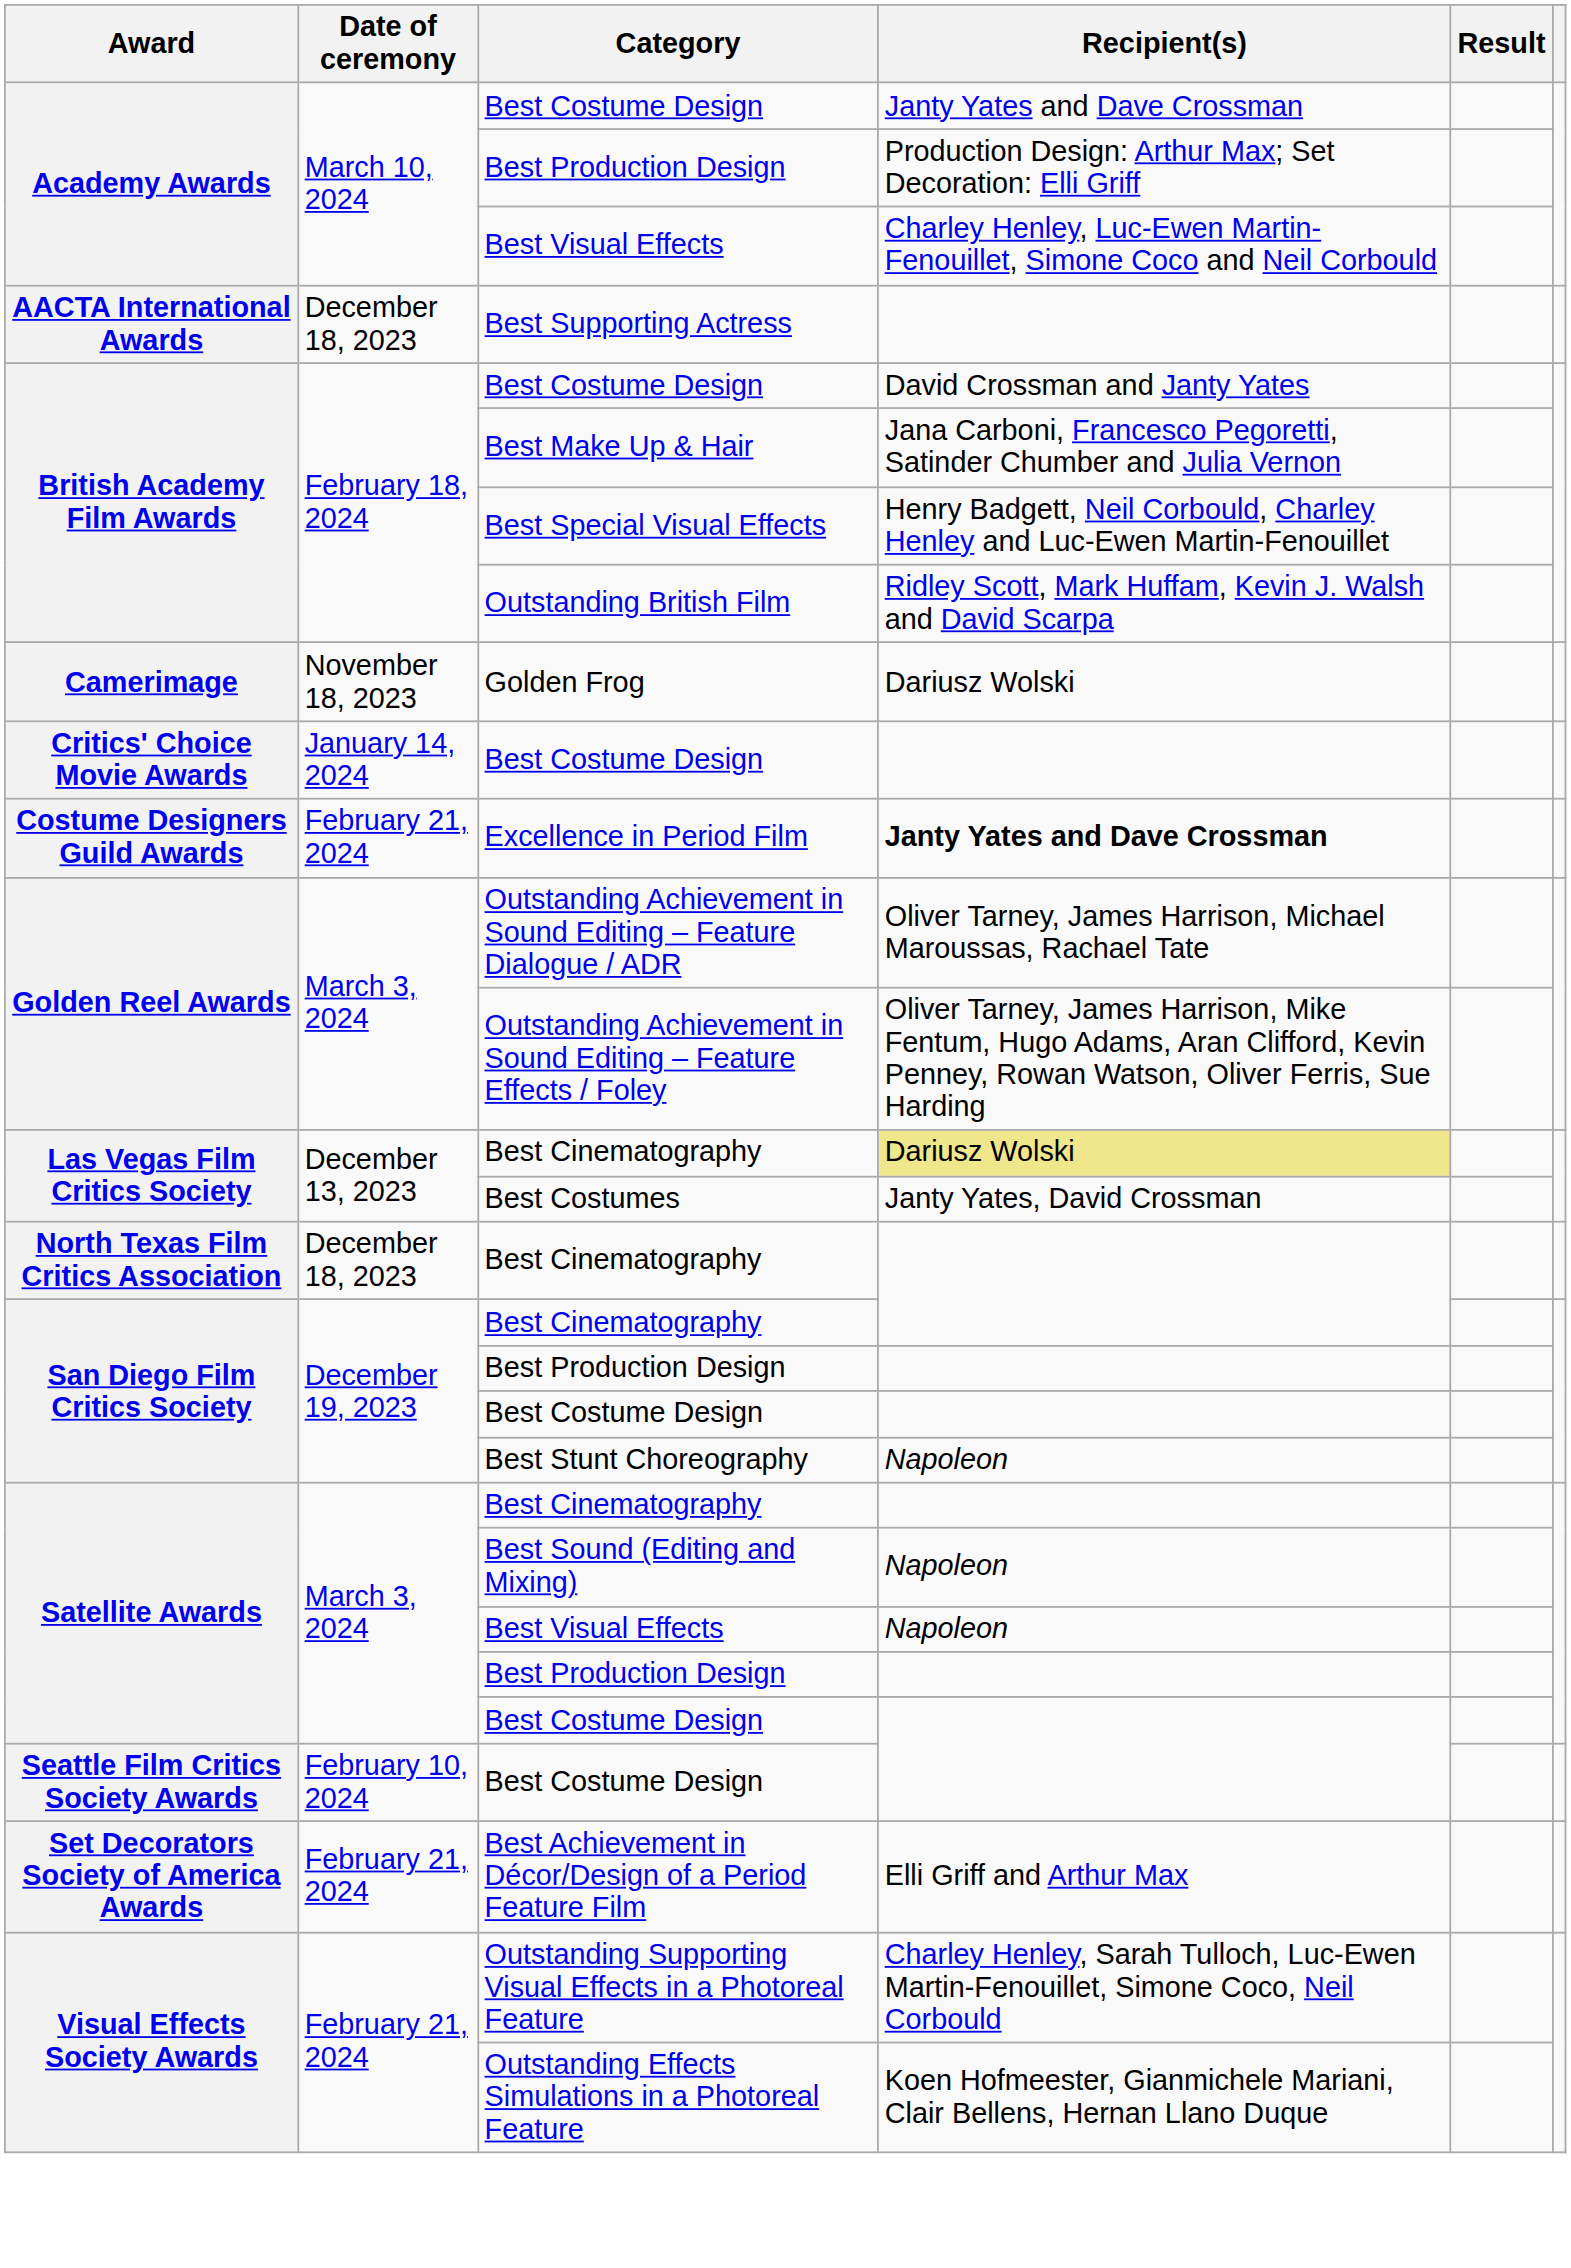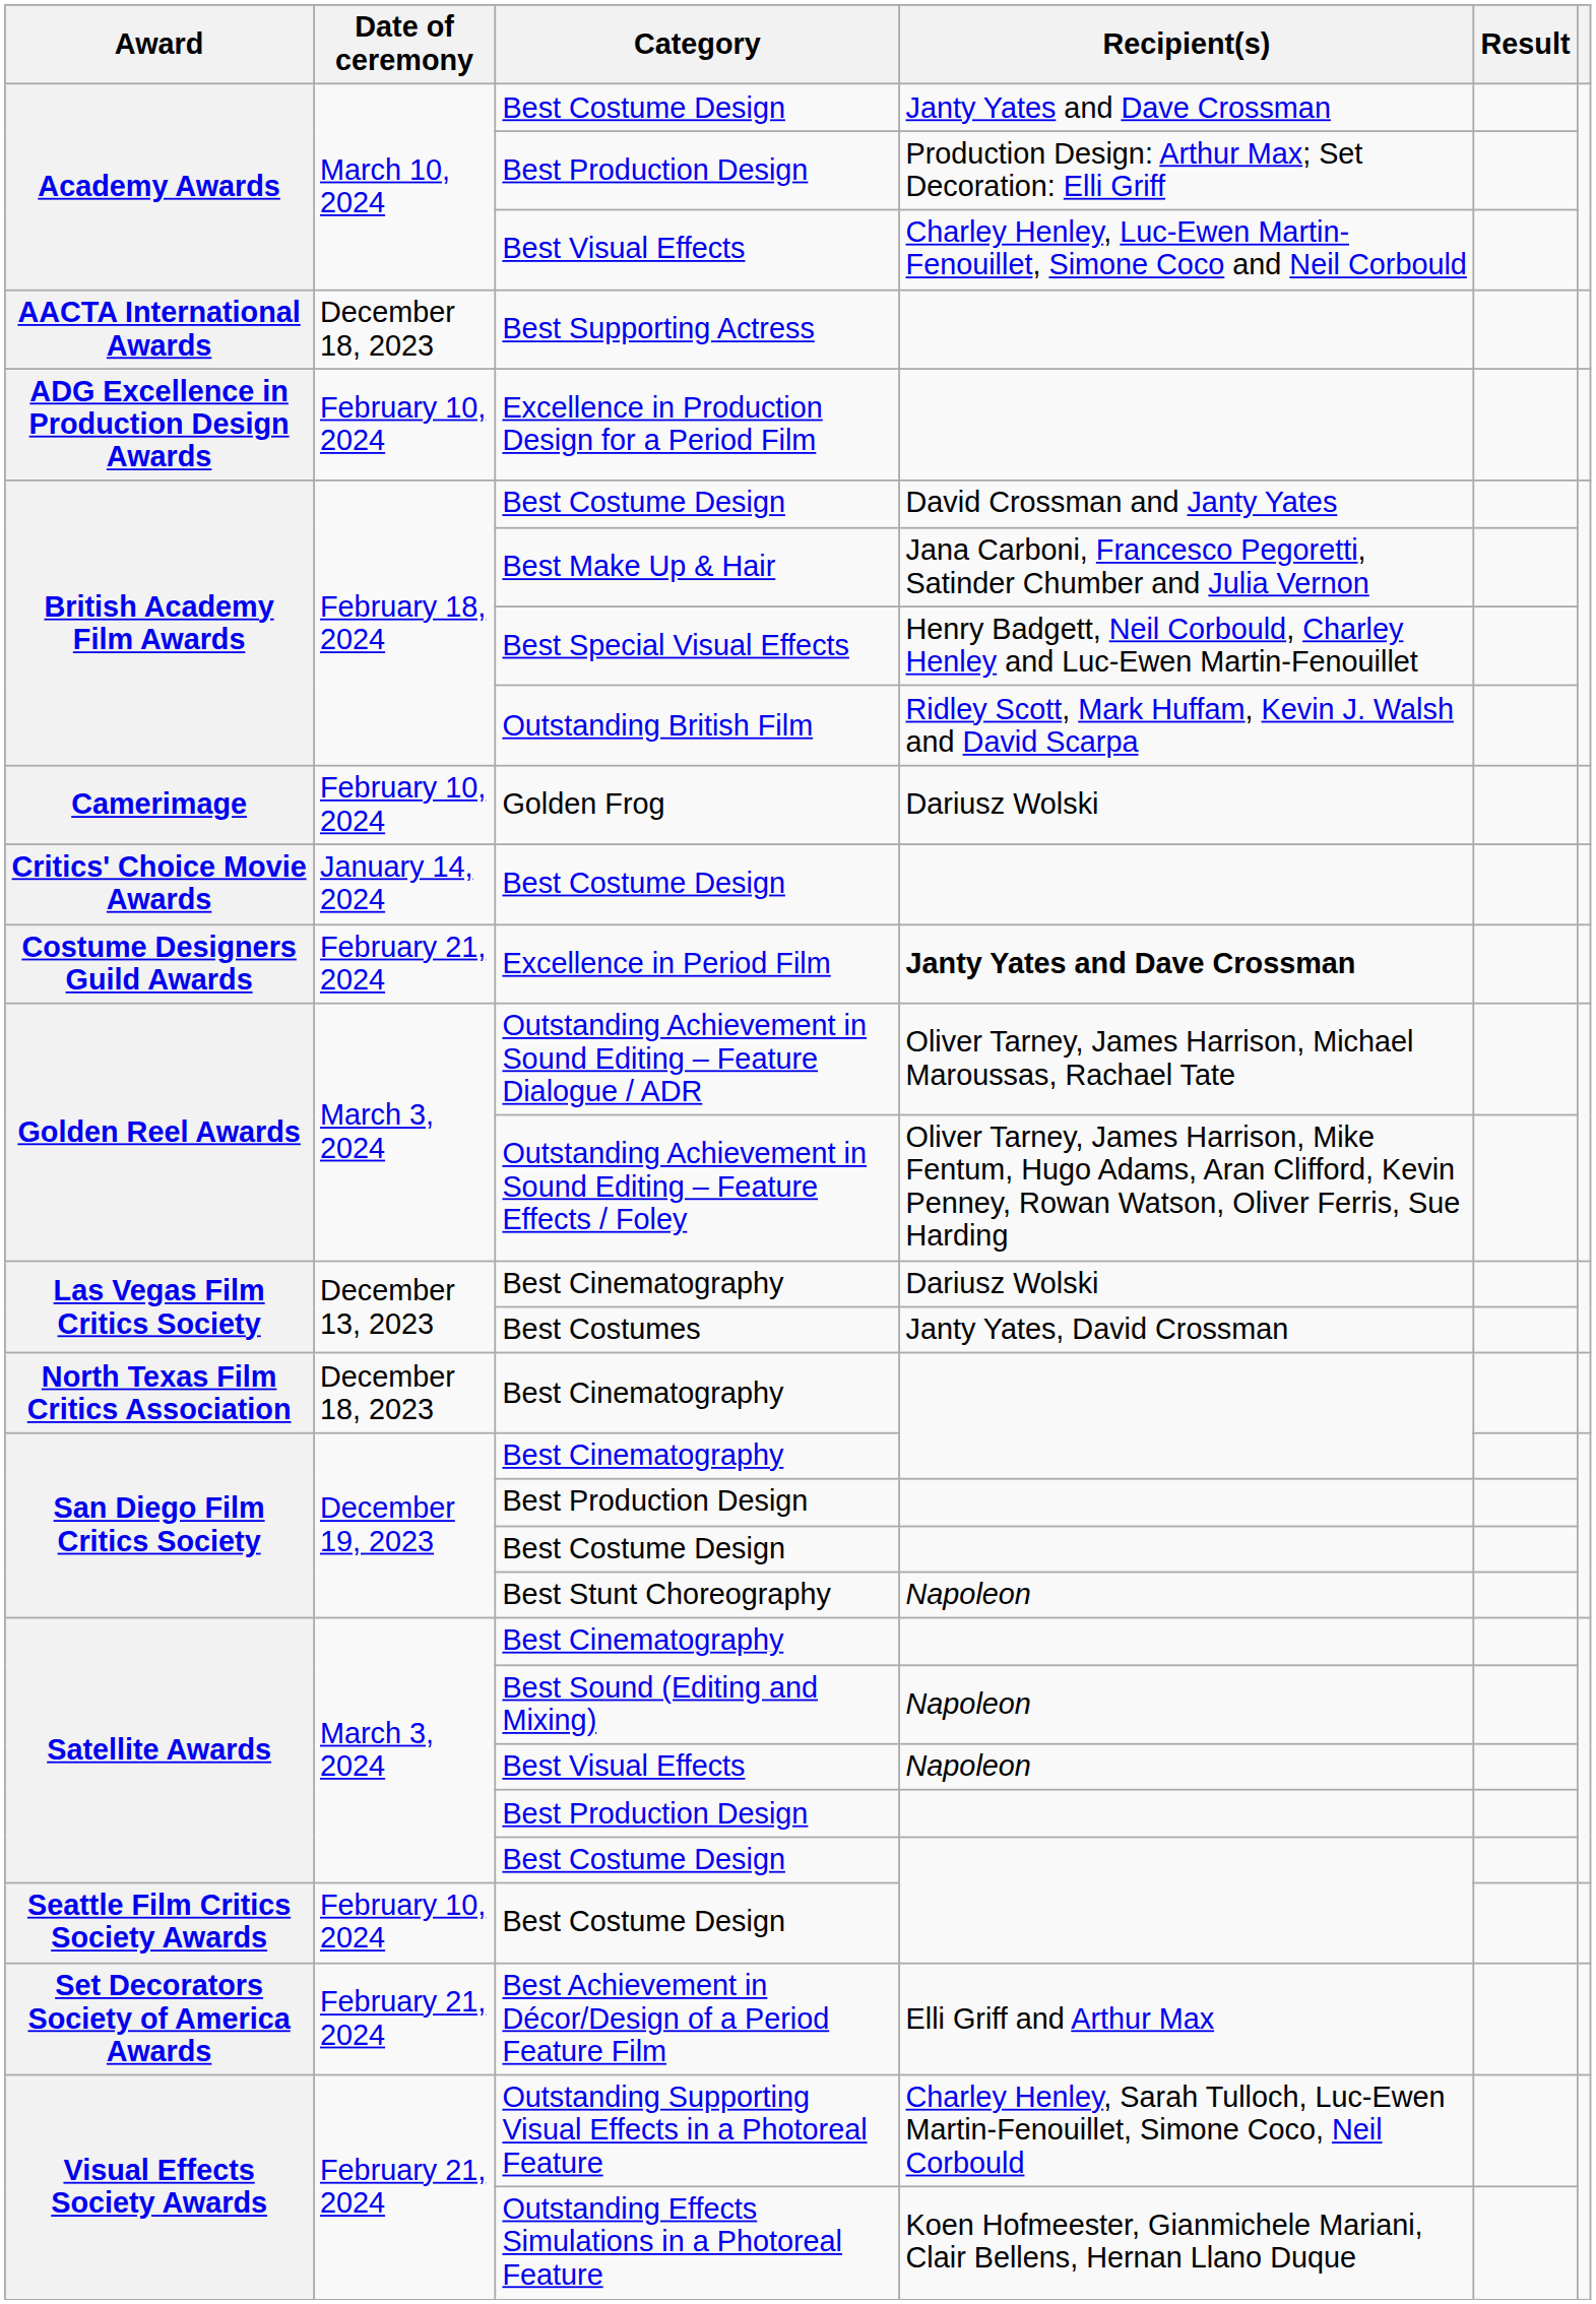 <table class="wikitable plainrowheaders sortable">
 <tr>
 <th scope="col">Award</th>
 <th scope="col">Date of ceremony</th>
 <th scope="col">Category</th>
 <th scope="col">Recipient(s)</th>
 <th scope="col">Result</th>
 <th scope="col" class="unsortable"></th>
 </tr>
 <tr>
 <th scope="row" rowspan="3"><a href='#'>Academy Awards</a></th>
 <td rowspan="3"><a href='#'>March 10, 2024</a></td>
 <td><a href='#'>Best Costume Design</a></td>
 <td><a href='#'>Janty Yates</a> and <a href='#'>Dave Crossman</a></td>
 <td></td>
 <td style="text-align:center;" rowspan="3"></td>
 </tr>
 <tr>
 <td><a href='#'>Best Production Design</a></td>
 <td>Production Design: <a href='#'>Arthur Max</a>; Set Decoration: <a href='#'>Elli Griff</a></td>
 <td></td>
 </tr>
 <tr>
 <td><a href='#'>Best Visual Effects</a></td>
 <td><a href='#'>Charley Henley</a>, <a href='#'>Luc-Ewen Martin-Fenouillet</a>, <a href='#'>Simone Coco</a> and <a href='#'>Neil Corbould</a></td>
 <td></td>
 </tr>
 <tr>
 <th scope="row"><a href='#'>AACTA International Awards</a></th>
 <td>December 18, 2023</td>
 <td><a href='#'>Best Supporting Actress</a></td>
 <td></td>
 <td></td>
 <td style="text-align:center;"></td>
 </tr>
 <tr>
+<th scope="row"><a href='#'>ADG Excellence in Production Design Awards</a></th>
+<td><a href='#'>February 10, 2024</a></td>
+<td><a href='#'>Excellence in Production Design for a Period Film</a></td>
+<td></td>
+<td></td>
+<td align="center"></td>
+</tr>
+<tr>
 <th scope="row" rowspan="4"><a href='#'>British Academy Film Awards</a></th>
 <td rowspan="4"><a href='#'>February 18, 2024</a></td>
 <td><a href='#'>Best Costume Design</a></td>
 <td>David Crossman and <a href='#'>Janty Yates</a></td>
 <td></td>
 <td style="text-align:center;" rowspan="4"></td>
 </tr>
 <tr>
 <td><a href='#'>Best Make Up & Hair</a></td>
 <td>Jana Carboni, <a href='#'>Francesco Pegoretti</a>, Satinder Chumber and <a href='#'>Julia Vernon</a></td>
 <td></td>
 </tr>
 <tr>
 <td><a href='#'>Best Special Visual Effects</a></td>
 <td>Henry Badgett, <a href='#'>Neil Corbould</a>, <a href='#'>Charley Henley</a> and Luc-Ewen Martin-Fenouillet</td>
 <td></td>
 </tr>
 <tr>
 <td><a href='#'>Outstanding British Film</a></td>
 <td><a href='#'>Ridley Scott</a>, <a href='#'>Mark Huffam</a>, <a href='#'>Kevin J. Walsh</a> and <a href='#'>David Scarpa</a></td>
 <td></td>
 </tr>
 <tr>
 <th scope="row"><a href='#'>Camerimage</a></th>
-<td>November 18, 2023</td>
+<td><a href='#'>February 10, 2024</a></td>
 <td>Golden Frog</td>
 <td>Dariusz Wolski</td>
 <td></td>
 <td style="text-align:center;"></td>
 </tr>
 <tr>
 <th scope="row"><a href='#'>Critics' Choice Movie Awards</a></th>
 <td><a href='#'>January 14, 2024</a></td>
 <td><a href='#'>Best Costume Design</a></td>
 <td></td>
 <td></td>
 <td style="text-align:center;"></td>
 </tr>
 <tr>
 <th scope="row"><a href='#'>Costume Designers Guild Awards</a></th>
 <td><a href='#'>February 21, 2024</a></td>
 <td><a href='#'>Excellence in Period Film</a></td>
 <td><strong>Janty Yates and Dave Crossman</strong></td>
 <td></td>
 <td align="center"></td>
 </tr>
 <tr>
 <th rowspan="2" scope="row"><a href='#'>Golden Reel Awards</a></th>
 <td rowspan="2"><a href='#'>March 3, 2024</a></td>
 <td><a href='#'>Outstanding Achievement in Sound Editing – Feature Dialogue / ADR</a></td>
 <td>Oliver Tarney, James Harrison, Michael Maroussas, Rachael Tate</td>
 <td></td>
 <td rowspan="2" align="center"></td>
 </tr>
 <tr>
 <td><a href='#'>Outstanding Achievement in Sound Editing – Feature Effects / Foley</a></td>
 <td>Oliver Tarney, James Harrison, Mike Fentum, Hugo Adams, Aran Clifford, Kevin Penney, Rowan Watson, Oliver Ferris, Sue Harding</td>
 <td></td>
 </tr>
 <tr>
 <th rowspan="2" scope="row"><a href='#'>Las Vegas Film Critics Society</a></th>
 <td rowspan="2">December 13, 2023</td>
 <td>Best Cinematography</td>
-<td style="background: khaki;">Dariusz Wolski</td>
+<td>Dariusz Wolski</td>
 <td></td>
 <td rowspan="2" align="center"></td>
 </tr>
 <tr>
 <td>Best Costumes</td>
 <td>Janty Yates, David Crossman</td>
 <td></td>
 </tr>
 <tr>
 <th scope="row"><a href='#'>North Texas Film Critics Association</a></th>
 <td>December 18, 2023</td>
 <td>Best Cinematography</td>
 <td rowspan="2"></td>
 <td></td>
 <td align="center"></td>
 </tr>
 <tr>
 <th scope="row" rowspan="4"><a href='#'>San Diego Film Critics Society</a></th>
 <td rowspan="4"><a href='#'>December 19, 2023</a></td>
 <td><a href='#'>Best Cinematography</a></td>
 <td></td>
 <td style="text-align:center;" rowspan="4"><br></td>
 </tr>
 <tr>
 <td>Best Production Design</td>
 <td></td>
 <td></td>
 </tr>
 <tr>
 <td>Best Costume Design</td>
 <td></td>
 <td></td>
 </tr>
 <tr>
 <td>Best Stunt Choreography</td>
 <td><em>Napoleon</em></td>
 <td></td>
 </tr>
 <tr>
 <th scope="row" rowspan="5"><a href='#'>Satellite Awards</a></th>
 <td rowspan="5"><a href='#'>March 3, 2024</a></td>
 <td><a href='#'>Best Cinematography</a></td>
 <td></td>
 <td></td>
 <td style="text-align:center;" rowspan="5"></td>
 </tr>
 <tr>
 <td><a href='#'>Best Sound (Editing and Mixing)</a></td>
 <td><em>Napoleon</em></td>
 <td></td>
 </tr>
 <tr>
 <td><a href='#'>Best Visual Effects</a></td>
 <td><em>Napoleon</em></td>
 <td></td>
 </tr>
 <tr>
 <td><a href='#'>Best Production Design</a></td>
 <td></td>
 <td></td>
 </tr>
 <tr>
 <td><a href='#'>Best Costume Design</a></td>
 <td rowspan="2"></td>
 <td></td>
 </tr>
 <tr>
 <th scope="row"><a href='#'>Seattle Film Critics Society Awards</a></th>
 <td><a href='#'>February 10, 2024</a></td>
 <td>Best Costume Design</td>
 <td></td>
 <td rowspan="1" align="center"></td>
 </tr>
 <tr>
 <th scope="row"><a href='#'>Set Decorators Society of America Awards</a></th>
 <td><a href='#'>February 21, 2024</a></td>
 <td><a href='#'>Best Achievement in Décor/Design of a Period Feature Film</a></td>
 <td>Elli Griff and <a href='#'>Arthur Max</a></td>
 <td></td>
 <td align="center"></td>
 </tr>
 <tr>
 <th scope="row" rowspan="2"><a href='#'>Visual Effects Society Awards</a></th>
 <td rowspan="2"><a href='#'>February 21, 2024</a></td>
 <td><a href='#'>Outstanding Supporting Visual Effects in a Photoreal Feature</a></td>
 <td><a href='#'>Charley Henley</a>, Sarah Tulloch, Luc-Ewen Martin-Fenouillet, Simone Coco, <a href='#'>Neil Corbould</a></td>
 <td></td>
 <td rowspan="2"></td>
 </tr>
 <tr>
 <td><a href='#'>Outstanding Effects Simulations in a Photoreal Feature</a></td>
 <td>Koen Hofmeester, Gianmichele Mariani, Clair Bellens, Hernan Llano Duque</td>
 <td></td>
 </tr>
 </table>
